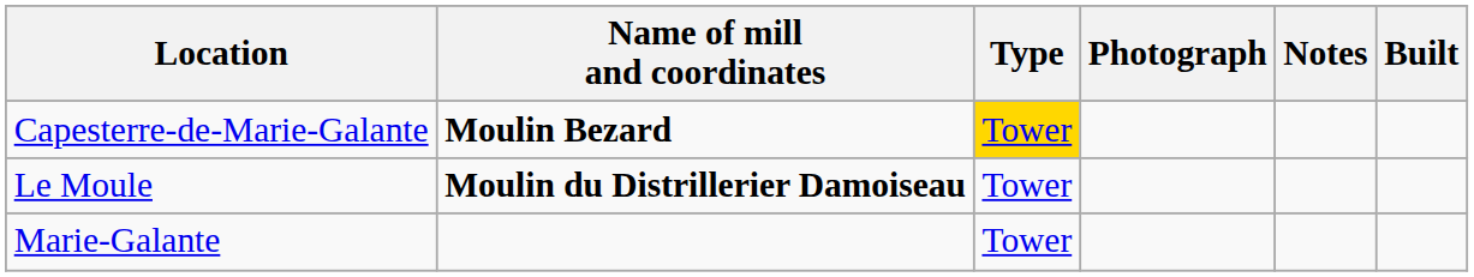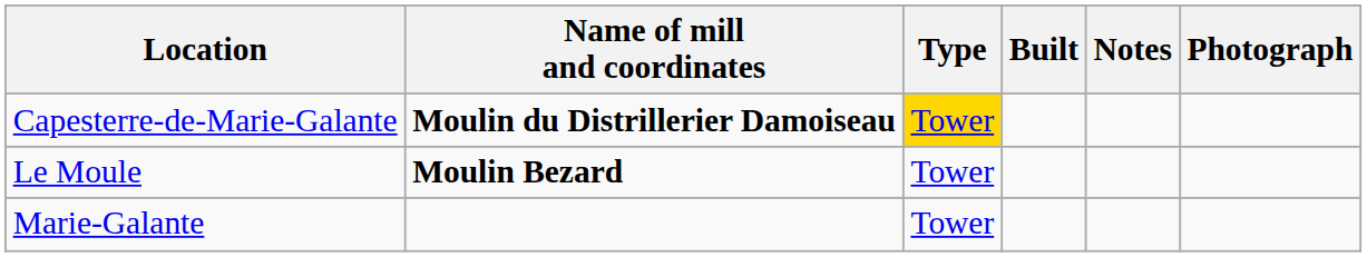 <table class="wikitable">
 <tr>
 <th>Location</th>
 <th>Name of mill<br>and coordinates</th>
 <th>Type</th>
+<th>Built</th>
+<th>Notes</th>
 <th>Photograph</th>
-<th>Notes</th>
-<th>Built</th>
 </tr>
 <tr>
 <td><a href='#'>Capesterre-de-Marie-Galante</a></td>
-<td><strong>Moulin Bezard</strong></td>
+<td><strong>Moulin du Distrillerier Damoiseau</strong></td>
 <td style="background: gold;"><a href='#'>Tower</a></td>
 <td></td>
 <td></td>
 <td></td>
 </tr>
 <tr>
 <td><a href='#'>Le Moule</a></td>
-<td><strong>Moulin du Distrillerier Damoiseau</strong></td>
+<td><strong>Moulin Bezard</strong></td>
 <td><a href='#'>Tower</a></td>
 <td></td>
 <td></td>
 <td></td>
 </tr>
 <tr>
 <td><a href='#'>Marie-Galante</a></td>
 <td></td>
 <td><a href='#'>Tower</a></td>
 <td></td>
 <td></td>
 <td></td>
 </tr>
 </table>
